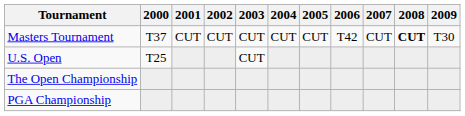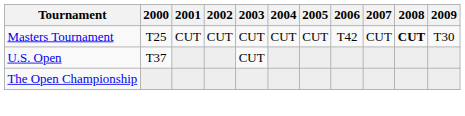 <table class="wikitable" style="font-size:95%;text-align:center;">
 <tr>
 <th>Tournament</th>
 <th>2000</th>
 <th>2001</th>
 <th>2002</th>
 <th>2003</th>
 <th>2004</th>
 <th>2005</th>
 <th>2006</th>
 <th>2007</th>
 <th>2008</th>
 <th>2009</th>
 </tr>
 <tr>
 <td align=left><a href='#'>Masters Tournament</a></td>
-<td>T37</td>
+<td>T25</td>
 <td>CUT</td>
 <td>CUT</td>
 <td>CUT</td>
 <td>CUT</td>
 <td>CUT</td>
 <td>T42</td>
 <td>CUT</td>
 <td><strong>CUT</strong></td>
 <td>T30</td>
 </tr>
 <tr>
 <td align=left><a href='#'>U.S. Open</a></td>
-<td>T25</td>
+<td>T37</td>
 <td style="background:#eeeeee;"></td>
 <td style="background:#eeeeee;"></td>
 <td>CUT</td>
 <td style="background:#eeeeee;"></td>
 <td style="background:#eeeeee;"></td>
 <td style="background:#eeeeee;"></td>
 <td style="background:#eeeeee;"></td>
 <td style="background:#eeeeee;"></td>
 <td style="background:#eeeeee;"></td>
 </tr>
 <tr>
 <td align=left><a href='#'>The Open Championship</a></td>
 <td style="background:#eeeeee;"></td>
 <td style="background:#eeeeee;"></td>
 <td style="background:#eeeeee;"></td>
 <td style="background:#eeeeee;"></td>
 <td style="background:#eeeeee;"></td>
 <td style="background:#eeeeee;"></td>
 <td style="background:#eeeeee;"></td>
 <td style="background:#eeeeee;"></td>
 <td style="background:#eeeeee;"></td>
 <td style="background:#eeeeee;"></td>
 </tr>
-<tr>
-<td align=left><a href='#'>PGA Championship</a></td>
-<td style="background:#eeeeee;"></td>
-<td style="background:#eeeeee;"></td>
-<td style="background:#eeeeee;"></td>
-<td style="background:#eeeeee;"></td>
-<td style="background:#eeeeee;"></td>
-<td style="background:#eeeeee;"></td>
-<td style="background:#eeeeee;"></td>
-<td style="background:#eeeeee;"></td>
-<td style="background:#eeeeee;"></td>
-<td style="background:#eeeeee;"></td>
-</tr>
 </table>
